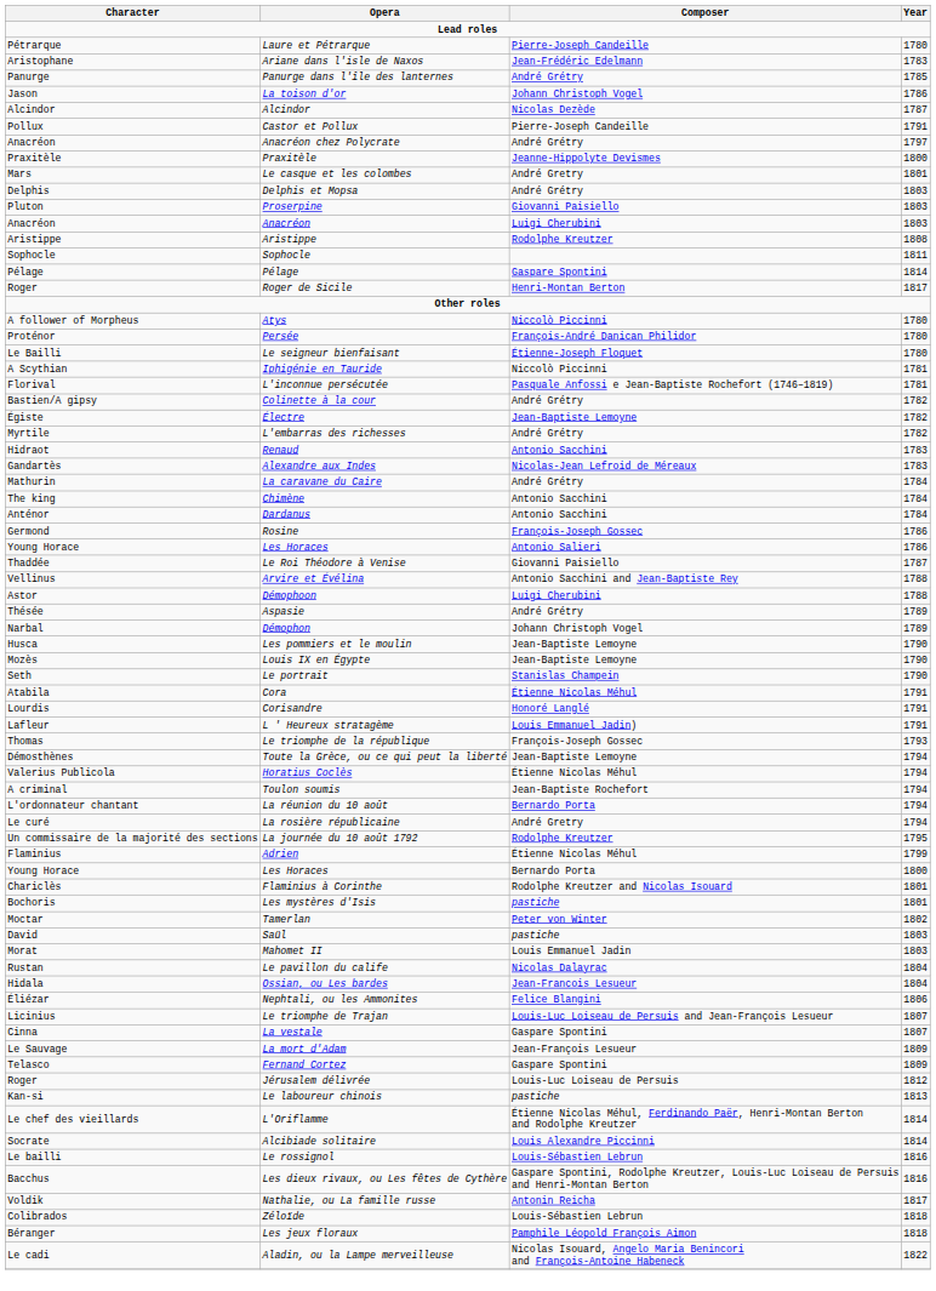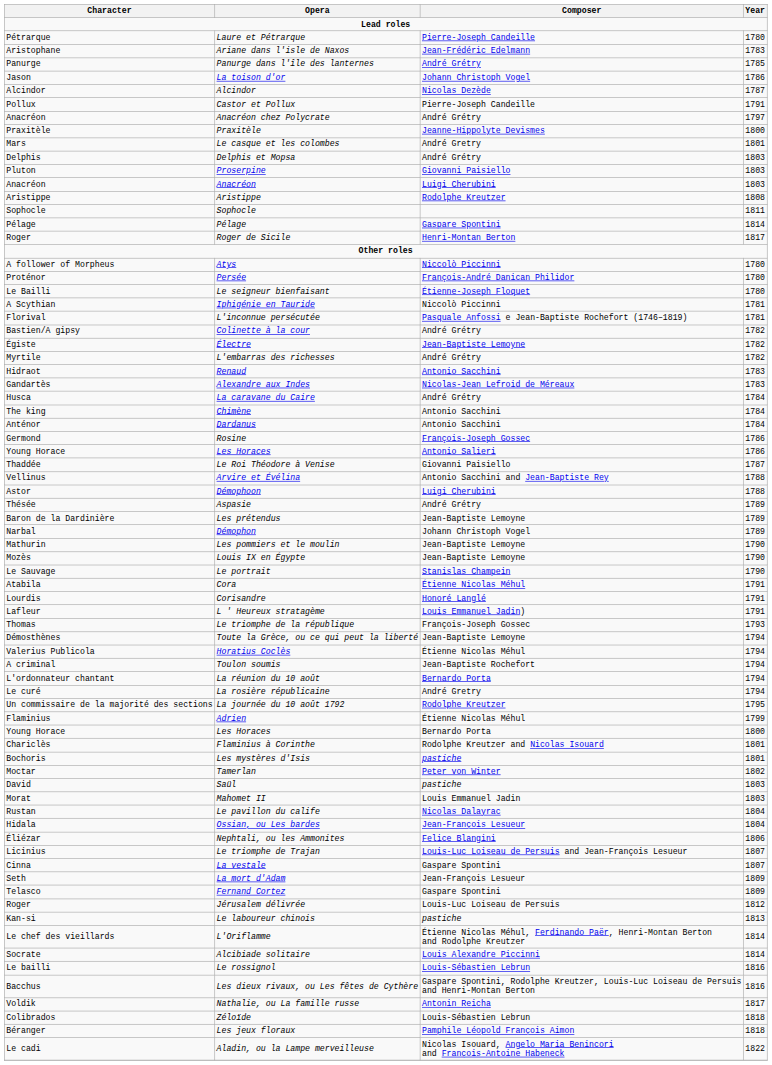 <table class="wikitable">
 <tr>
 <th>Character</th>
 <th>Opera</th>
 <th>Composer</th>
 <th>Year</th>
 </tr>
 <tr>
 <td style="text-align: center;" colspan="4"><strong>Lead roles</strong></td>
 </tr>
 <tr>
 <td>Pétrarque</td>
 <td><em>Laure et Pétrarque</em></td>
 <td><a href='#'>Pierre-Joseph Candeille</a></td>
 <td>1780</td>
 </tr>
 <tr>
 <td>Aristophane</td>
 <td><em>Ariane dans l'isle de Naxos</em></td>
 <td><a href='#'>Jean-Frédéric Edelmann</a></td>
 <td>1783</td>
 </tr>
 <tr>
 <td>Panurge</td>
 <td><em>Panurge dans l'île des lanternes</em></td>
 <td><a href='#'>André Grétry</a></td>
 <td>1785</td>
 </tr>
 <tr>
 <td>Jason</td>
 <td><em><a href='#'>La toison d'or</a></em></td>
 <td><a href='#'>Johann Christoph Vogel</a></td>
 <td>1786</td>
 </tr>
 <tr>
 <td>Alcindor</td>
 <td><em>Alcindor</em></td>
 <td><a href='#'>Nicolas Dezède</a></td>
 <td>1787</td>
 </tr>
 <tr>
 <td>Pollux</td>
 <td><em>Castor et Pollux</em></td>
 <td>Pierre-Joseph Candeille</td>
 <td>1791</td>
 </tr>
 <tr>
 <td>Anacréon</td>
 <td><em>Anacréon chez Polycrate</em></td>
 <td>André Grétry</td>
 <td>1797</td>
 </tr>
 <tr>
 <td>Praxitèle</td>
 <td><em>Praxitèle</em></td>
 <td><a href='#'>Jeanne-Hippolyte Devismes</a></td>
 <td>1800</td>
 </tr>
 <tr>
 <td>Mars</td>
 <td><em>Le casque et les colombes</em></td>
 <td>André Gretry</td>
 <td>1801</td>
 </tr>
 <tr>
 <td>Delphis</td>
 <td><em>Delphis et Mopsa</em></td>
 <td>André Grétry</td>
 <td>1803</td>
 </tr>
 <tr>
 <td>Pluton</td>
 <td><em><a href='#'>Proserpine</a></em></td>
 <td><a href='#'>Giovanni Paisiello</a></td>
 <td>1803</td>
 </tr>
 <tr>
 <td>Anacréon</td>
 <td><em><a href='#'>Anacréon</a></em></td>
 <td><a href='#'>Luigi Cherubini</a></td>
 <td>1803</td>
 </tr>
 <tr>
 <td>Aristippe</td>
 <td><em>Aristippe</em></td>
 <td><a href='#'>Rodolphe Kreutzer</a></td>
 <td>1808</td>
 </tr>
 <tr>
 <td>Sophocle</td>
 <td><em>Sophocle</em></td>
 <td></td>
 <td>1811</td>
 </tr>
 <tr>
 <td>Pélage</td>
 <td><em>Pélage</em></td>
 <td><a href='#'>Gaspare Spontini</a></td>
 <td>1814</td>
 </tr>
 <tr>
 <td>Roger</td>
 <td><em>Roger de Sicile</em></td>
 <td><a href='#'>Henri-Montan Berton</a></td>
 <td>1817</td>
 </tr>
 <tr>
 <td style="text-align: center;" colspan="4"><strong>Other roles</strong></td>
 </tr>
 <tr>
 <td>A follower of Morpheus</td>
 <td><em><a href='#'>Atys</a></em></td>
 <td><a href='#'>Niccolò Piccinni</a></td>
 <td>1780</td>
 </tr>
 <tr>
 <td>Proténor</td>
 <td><em><a href='#'>Persée</a></em></td>
 <td><a href='#'>François-André Danican Philidor</a></td>
 <td>1780</td>
 </tr>
 <tr>
 <td>Le Bailli</td>
 <td><em>Le seigneur bienfaisant</em></td>
 <td><a href='#'>Étienne-Joseph Floquet</a></td>
 <td>1780</td>
 </tr>
 <tr>
 <td>A Scythian</td>
 <td><em><a href='#'>Iphigénie en Tauride</a></em></td>
 <td>Niccolò Piccinni</td>
 <td>1781</td>
 </tr>
 <tr>
 <td>Florival</td>
 <td><em>L'inconnue persécutée</em></td>
 <td><a href='#'>Pasquale Anfossi</a> e Jean-Baptiste Rochefort (1746–1819)</td>
 <td>1781</td>
 </tr>
 <tr>
 <td>Bastien/A gipsy</td>
 <td><em><a href='#'>Colinette à la cour</a></em></td>
 <td>André Grétry</td>
 <td>1782</td>
 </tr>
 <tr>
 <td>Égiste</td>
 <td><em><a href='#'>Électre</a></em></td>
 <td><a href='#'>Jean-Baptiste Lemoyne</a></td>
 <td>1782</td>
 </tr>
 <tr>
 <td>Myrtile</td>
 <td><em>L'embarras des richesses</em></td>
 <td>André Grétry</td>
 <td>1782</td>
 </tr>
 <tr>
 <td>Hidraot</td>
 <td><em><a href='#'>Renaud</a></em></td>
 <td><a href='#'>Antonio Sacchini</a></td>
 <td>1783</td>
 </tr>
 <tr>
 <td>Gandartès</td>
 <td><em><a href='#'>Alexandre aux Indes</a></em></td>
 <td><a href='#'>Nicolas-Jean Lefroid de Méreaux</a></td>
 <td>1783</td>
 </tr>
 <tr>
-<td>Mathurin</td>
+<td>Husca</td>
 <td><em><a href='#'>La caravane du Caire</a></em></td>
 <td>André Grétry</td>
 <td>1784</td>
 </tr>
 <tr>
 <td>The king</td>
 <td><em><a href='#'>Chimène</a></em></td>
 <td>Antonio Sacchini</td>
 <td>1784</td>
 </tr>
 <tr>
 <td>Anténor</td>
 <td><em><a href='#'>Dardanus</a></em></td>
 <td>Antonio Sacchini</td>
 <td>1784</td>
 </tr>
 <tr>
 <td>Germond</td>
 <td><em>Rosine</em></td>
 <td><a href='#'>François-Joseph Gossec</a></td>
 <td>1786</td>
 </tr>
 <tr>
 <td>Young Horace</td>
 <td><em><a href='#'>Les Horaces</a></em></td>
 <td><a href='#'>Antonio Salieri</a></td>
 <td>1786</td>
 </tr>
 <tr>
 <td>Thaddée</td>
 <td><em>Le Roi Théodore à Venise</em></td>
 <td>Giovanni Paisiello</td>
 <td>1787</td>
 </tr>
 <tr>
 <td>Vellinus</td>
 <td><em><a href='#'>Arvire et Évélina</a></em></td>
 <td>Antonio Sacchini and <a href='#'>Jean-Baptiste Rey</a></td>
 <td>1788</td>
 </tr>
 <tr>
 <td>Astor</td>
 <td><em><a href='#'>Démophoon</a></em></td>
 <td><a href='#'>Luigi Cherubini</a></td>
 <td>1788</td>
 </tr>
 <tr>
 <td>Thésée</td>
 <td><em>Aspasie</em></td>
 <td>André Grétry</td>
 <td>1789</td>
 </tr>
 <tr>
+<td>Baron de la Dardinière</td>
+<td><em>Les prétendus</em></td>
+<td>Jean-Baptiste Lemoyne</td>
+<td>1789</td>
+</tr>
+<tr>
 <td>Narbal</td>
 <td><em><a href='#'>Démophon</a></em></td>
 <td>Johann Christoph Vogel</td>
 <td>1789</td>
 </tr>
 <tr>
-<td>Husca</td>
+<td>Mathurin</td>
 <td><em>Les pommiers et le moulin</em></td>
 <td>Jean-Baptiste Lemoyne</td>
 <td>1790</td>
 </tr>
 <tr>
 <td>Mozès</td>
 <td><em>Louis IX en Égypte</em></td>
 <td>Jean-Baptiste Lemoyne</td>
 <td>1790</td>
 </tr>
 <tr>
-<td>Seth</td>
+<td>Le Sauvage</td>
 <td><em>Le portrait</em></td>
 <td><a href='#'>Stanislas Champein</a></td>
 <td>1790</td>
 </tr>
 <tr>
 <td>Atabila</td>
 <td><em>Cora</em></td>
 <td><a href='#'>Étienne Nicolas Méhul</a></td>
 <td>1791</td>
 </tr>
 <tr>
 <td>Lourdis</td>
 <td><em>Corisandre</em></td>
 <td><a href='#'>Honoré Langlé</a></td>
 <td>1791</td>
 </tr>
 <tr>
 <td>Lafleur</td>
 <td><em>L ' Heureux stratagème</em></td>
 <td><a href='#'>Louis Emmanuel Jadin</a>)</td>
 <td>1791</td>
 </tr>
 <tr>
 <td>Thomas</td>
 <td><em>Le triomphe de la république</em></td>
 <td>François-Joseph Gossec</td>
 <td>1793</td>
 </tr>
 <tr>
 <td>Démosthènes</td>
 <td><em>Toute la Grèce, ou ce qui peut la liberté</em></td>
 <td>Jean-Baptiste Lemoyne</td>
 <td>1794</td>
 </tr>
 <tr>
 <td>Valerius Publicola</td>
 <td><em><a href='#'>Horatius Coclès</a></em></td>
 <td>Étienne Nicolas Méhul</td>
 <td>1794</td>
 </tr>
 <tr>
 <td>A criminal</td>
 <td><em>Toulon soumis</em></td>
 <td>Jean-Baptiste Rochefort</td>
 <td>1794</td>
 </tr>
 <tr>
 <td>L'ordonnateur chantant</td>
 <td><em>La réunion du 10 août</em></td>
 <td><a href='#'>Bernardo Porta</a></td>
 <td>1794</td>
 </tr>
 <tr>
 <td>Le curé</td>
 <td><em>La rosière républicaine</em></td>
 <td>André Gretry</td>
 <td>1794</td>
 </tr>
 <tr>
 <td>Un commissaire de la majorité des sections</td>
 <td><em>La journée du 10 août 1792</em></td>
 <td><a href='#'>Rodolphe Kreutzer</a></td>
 <td>1795</td>
 </tr>
 <tr>
 <td>Flaminius</td>
 <td><em><a href='#'>Adrien</a></em></td>
 <td>Étienne Nicolas Méhul</td>
 <td>1799</td>
 </tr>
 <tr>
 <td>Young Horace</td>
 <td><em>Les Horaces</em></td>
 <td>Bernardo Porta</td>
 <td>1800</td>
 </tr>
 <tr>
 <td>Chariclès</td>
 <td><em>Flaminius à Corinthe</em></td>
 <td>Rodolphe Kreutzer and <a href='#'>Nicolas Isouard</a></td>
 <td>1801</td>
 </tr>
 <tr>
 <td>Bochoris</td>
 <td><em>Les mystères d'Isis</em></td>
 <td><em><a href='#'>pastiche</a></em></td>
 <td>1801</td>
 </tr>
 <tr>
 <td>Moctar</td>
 <td><em>Tamerlan</em></td>
 <td><a href='#'>Peter von Winter</a></td>
 <td>1802</td>
 </tr>
 <tr>
 <td>David</td>
 <td><em>Saül</em></td>
 <td><em>pastiche</em></td>
 <td>1803</td>
 </tr>
 <tr>
 <td>Morat</td>
 <td><em>Mahomet II</em></td>
 <td>Louis Emmanuel Jadin</td>
 <td>1803</td>
 </tr>
 <tr>
 <td>Rustan</td>
 <td><em>Le pavillon du calife</em></td>
 <td><a href='#'>Nicolas Dalayrac</a></td>
 <td>1804</td>
 </tr>
 <tr>
 <td>Hidala</td>
 <td><em><a href='#'>Ossian, ou Les bardes</a></em></td>
 <td><a href='#'>Jean-François Lesueur</a></td>
 <td>1804</td>
 </tr>
 <tr>
 <td>Éliézar</td>
 <td><em>Nephtali, ou les Ammonites</em></td>
 <td><a href='#'>Felice Blangini</a></td>
 <td>1806</td>
 </tr>
 <tr>
 <td>Licinius</td>
 <td><em>Le triomphe de Trajan</em></td>
 <td><a href='#'>Louis-Luc Loiseau de Persuis</a> and Jean-François Lesueur</td>
 <td>1807</td>
 </tr>
 <tr>
 <td>Cinna</td>
 <td><em><a href='#'>La vestale</a></em></td>
 <td>Gaspare Spontini</td>
 <td>1807</td>
 </tr>
 <tr>
-<td>Le Sauvage</td>
+<td>Seth</td>
 <td><em><a href='#'>La mort d'Adam</a></em></td>
 <td>Jean-François Lesueur</td>
 <td>1809</td>
 </tr>
 <tr>
 <td>Telasco</td>
 <td><em><a href='#'>Fernand Cortez</a></em></td>
 <td>Gaspare Spontini</td>
 <td>1809</td>
 </tr>
 <tr>
 <td>Roger</td>
 <td><em>Jérusalem délivrée</em></td>
 <td>Louis-Luc Loiseau de Persuis</td>
 <td>1812</td>
 </tr>
 <tr>
 <td>Kan-si</td>
 <td><em>Le laboureur chinois</em></td>
 <td><em>pastiche</em></td>
 <td>1813</td>
 </tr>
 <tr>
 <td>Le chef des vieillards</td>
 <td><em>L'Oriflamme</em></td>
 <td>Étienne Nicolas Méhul, <a href='#'>Ferdinando Paër</a>, Henri-Montan Berton<br> and Rodolphe Kreutzer</td>
 <td>1814</td>
 </tr>
 <tr>
 <td>Socrate</td>
 <td><em>Alcibiade solitaire</em></td>
 <td><a href='#'>Louis Alexandre Piccinni</a></td>
 <td>1814</td>
 </tr>
 <tr>
 <td>Le bailli</td>
 <td><em>Le rossignol</em></td>
 <td><a href='#'>Louis-Sébastien Lebrun</a></td>
 <td>1816</td>
 </tr>
 <tr>
 <td>Bacchus</td>
 <td><em>Les dieux rivaux, ou Les fêtes de Cythère</em></td>
 <td>Gaspare Spontini, Rodolphe Kreutzer, Louis-Luc Loiseau de Persuis<br>and Henri-Montan Berton</td>
 <td>1816</td>
 </tr>
 <tr>
 <td>Voldik</td>
 <td><em>Nathalie, ou La famille russe</em></td>
 <td><a href='#'>Antonin Reicha</a></td>
 <td>1817</td>
 </tr>
 <tr>
 <td>Colibrados</td>
 <td><em>Zéloïde</em></td>
 <td>Louis-Sébastien Lebrun</td>
 <td>1818</td>
 </tr>
 <tr>
 <td>Béranger</td>
 <td><em>Les jeux floraux</em></td>
 <td><a href='#'>Pamphile Léopold François Aimon</a></td>
 <td>1818</td>
 </tr>
 <tr>
 <td>Le cadi</td>
 <td><em>Aladin, ou la Lampe merveilleuse</em></td>
 <td>Nicolas Isouard, <a href='#'>Angelo Maria Benincori</a><br>and <a href='#'>François-Antoine Habeneck</a></td>
 <td>1822</td>
 </tr>
 <tr>
 </tr>
 </table>
